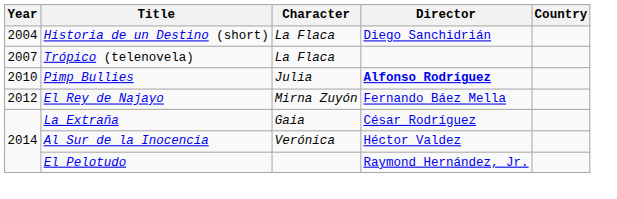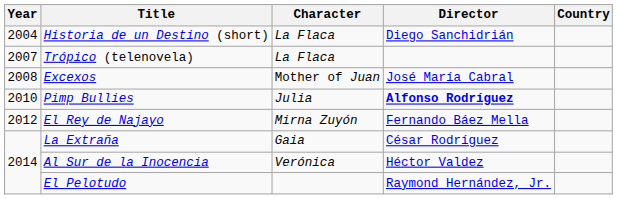 <table class="wikitable" style="font-size: 90%;">
 <tr>
 <th>Year</th>
 <th>Title</th>
 <th>Character</th>
 <th>Director</th>
 <th>Country</th>
 </tr>
 <tr>
 <td>2004</td>
 <td><em><a href='#'>Historia de un Destino</a></em> (short)</td>
 <td><em>La Flaca</em></td>
 <td><a href='#'>Diego Sanchidrián</a></td>
 <td></td>
 </tr>
 <tr>
 <td>2007</td>
 <td><em><a href='#'>Trópico</a></em> (telenovela)</td>
 <td><em>La Flaca</em></td>
 <td></td>
+<td></td>
+</tr>
+<tr>
+<td>2008</td>
+<td><em><a href='#'>Excexos</a></em></td>
+<td>Mother of <em>Juan</em></td>
+<td><a href='#'>José María Cabral</a></td>
 <td></td>
 </tr>
 <tr>
 <td>2010</td>
 <td><em><a href='#'>Pimp Bullies</a></em></td>
 <td><em>Julia</em></td>
 <td><strong><a href='#'>Alfonso Rodríguez</a></strong></td>
 <td></td>
 </tr>
 <tr>
 <td>2012</td>
 <td><em><a href='#'>El Rey de Najayo</a></em></td>
 <td><em>Mirna Zuyón</em></td>
 <td><a href='#'>Fernando Báez Mella</a></td>
 <td></td>
 </tr>
 <tr>
 <td rowspan="3">2014</td>
 <td><em><a href='#'>La Extraña</a></em></td>
 <td><em>Gaia</em></td>
 <td><a href='#'>César Rodríguez</a></td>
 <td></td>
 </tr>
 <tr>
 <td><em><a href='#'>Al Sur de la Inocencia</a></em></td>
 <td><em>Verónica</em></td>
 <td><a href='#'>Héctor Valdez</a></td>
 <td></td>
 </tr>
 <tr>
 <td><em><a href='#'>El Pelotudo</a></em></td>
 <td></td>
 <td><a href='#'>Raymond Hernández, Jr.</a></td>
 <td></td>
 </tr>
 </table>
